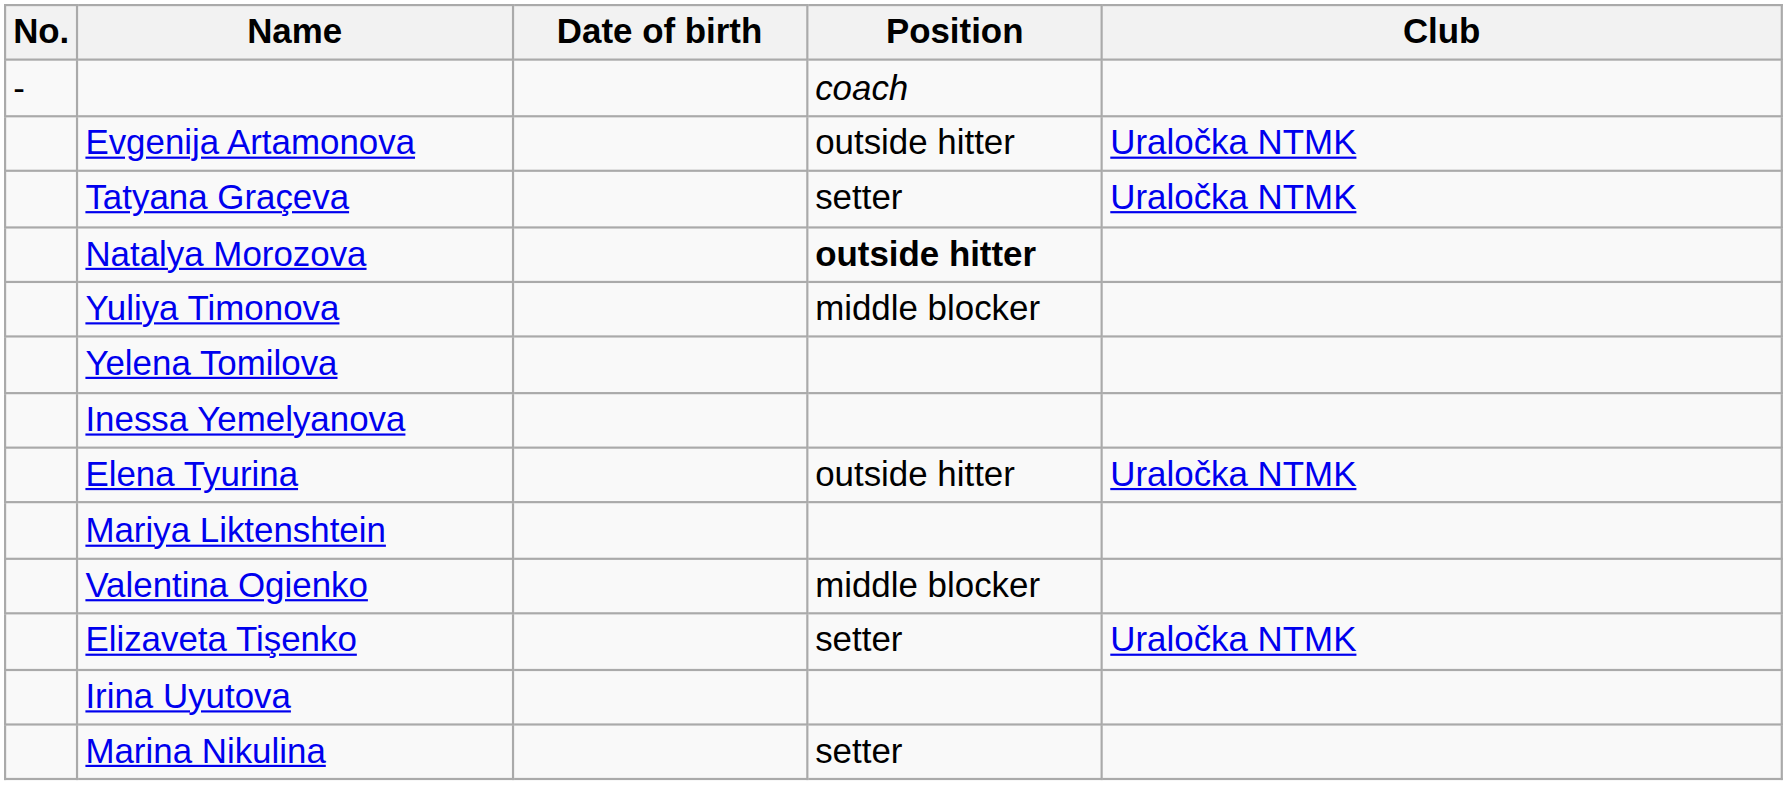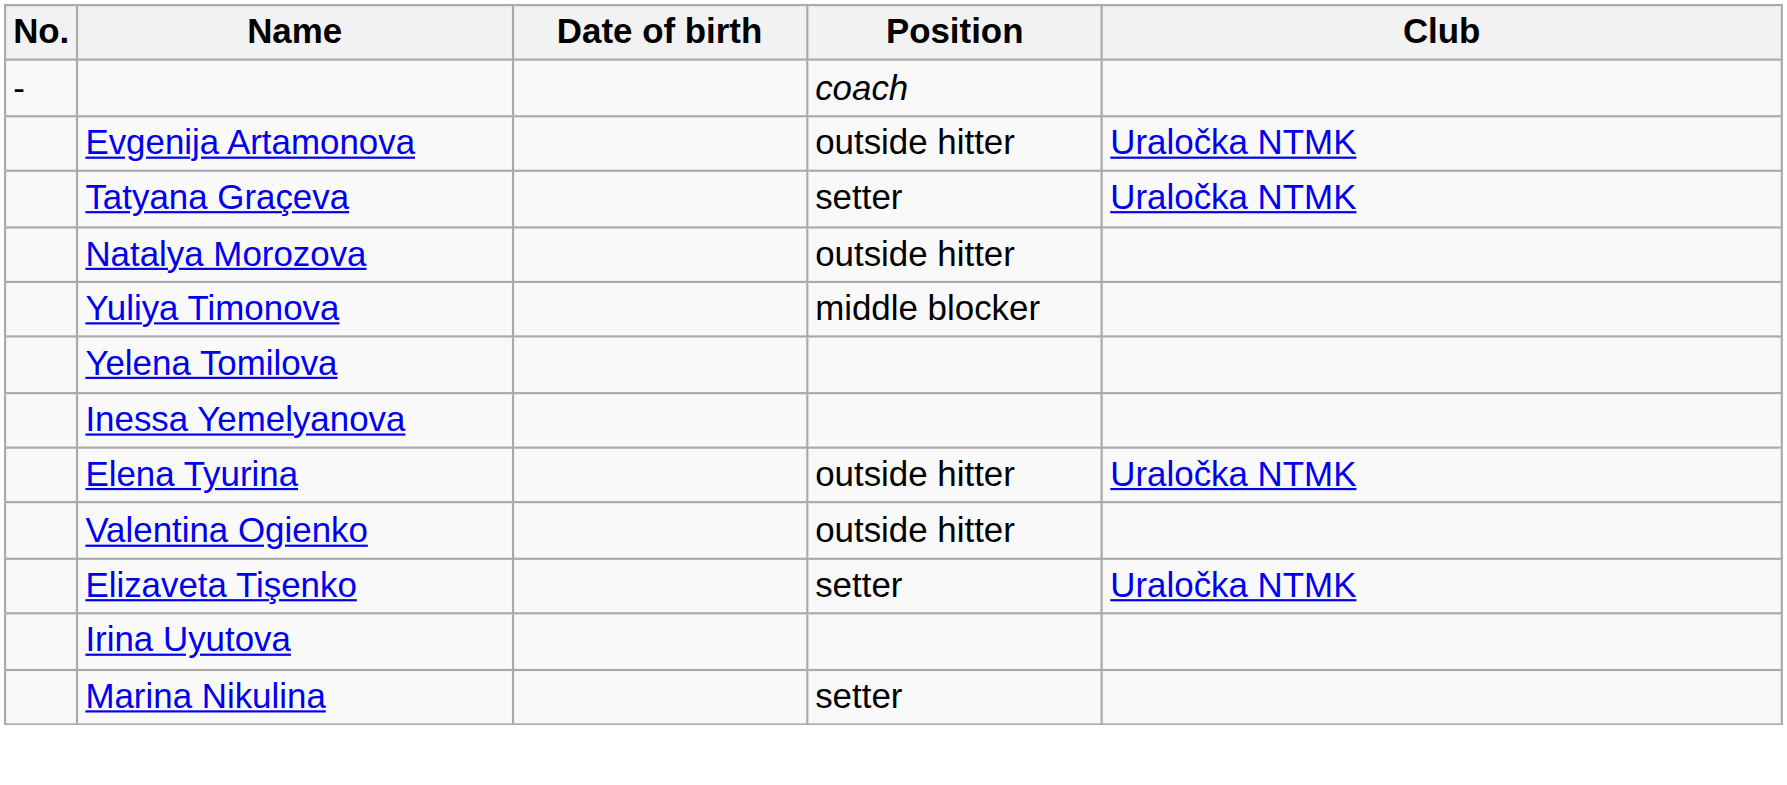 <table class=wikitable sortable style=font-size:100%; text-align:center;>
 <tr>
 <th>No.</th>
 <th style=width:12em>Name</th>
 <th style=width:8em>Date of birth</th>
 <th style=width:8em>Position</th>
 <th style=width:19em>Club</th>
 </tr>
 <tr>
 <td>-</td>
 <td></td>
 <td></td>
 <td><em>coach</em></td>
 <td></td>
 </tr>
 <tr>
 <td></td>
 <td><a href='#'>Evgenija Artamonova</a></td>
 <td></td>
 <td>outside hitter</td>
 <td> <a href='#'>Uraločka NTMK</a></td>
 </tr>
 <tr>
 <td></td>
 <td><a href='#'>Tatyana Graçeva</a></td>
 <td></td>
 <td>setter</td>
 <td> <a href='#'>Uraločka NTMK</a></td>
 </tr>
 <tr>
 <td></td>
 <td><a href='#'>Natalya Morozova</a></td>
 <td></td>
-<td><strong>outside hitter</strong></td>
+<td>outside hitter</td>
 <td></td>
 </tr>
 <tr>
 <td></td>
 <td><a href='#'>Yuliya Timonova</a></td>
 <td></td>
 <td>middle blocker</td>
 <td></td>
 </tr>
 <tr>
 <td></td>
 <td><a href='#'>Yelena Tomilova</a></td>
 <td></td>
 <td></td>
 <td></td>
 </tr>
 <tr>
 <td></td>
 <td><a href='#'>Inessa Yemelyanova</a></td>
 <td></td>
 <td></td>
 <td></td>
 </tr>
 <tr>
 <td></td>
 <td><a href='#'>Elena Tyurina</a></td>
 <td></td>
 <td>outside hitter</td>
 <td> <a href='#'>Uraločka NTMK</a></td>
 </tr>
 <tr>
 <td></td>
-<td><a href='#'>Mariya Liktenshtein</a></td>
-<td></td>
-<td></td>
-<td></td>
-</tr>
-<tr>
-<td></td>
 <td><a href='#'>Valentina Ogienko</a></td>
 <td></td>
-<td>middle blocker</td>
+<td>outside hitter</td>
 <td></td>
 </tr>
 <tr>
 <td></td>
 <td><a href='#'>Elizaveta Tişenko</a></td>
 <td></td>
 <td>setter</td>
 <td> <a href='#'>Uraločka NTMK</a></td>
 </tr>
 <tr>
 <td></td>
 <td><a href='#'>Irina Uyutova</a></td>
 <td></td>
 <td></td>
 <td></td>
 </tr>
 <tr>
 <td></td>
 <td><a href='#'>Marina Nikulina</a></td>
 <td></td>
 <td>setter</td>
 <td></td>
 </tr>
 </table>
